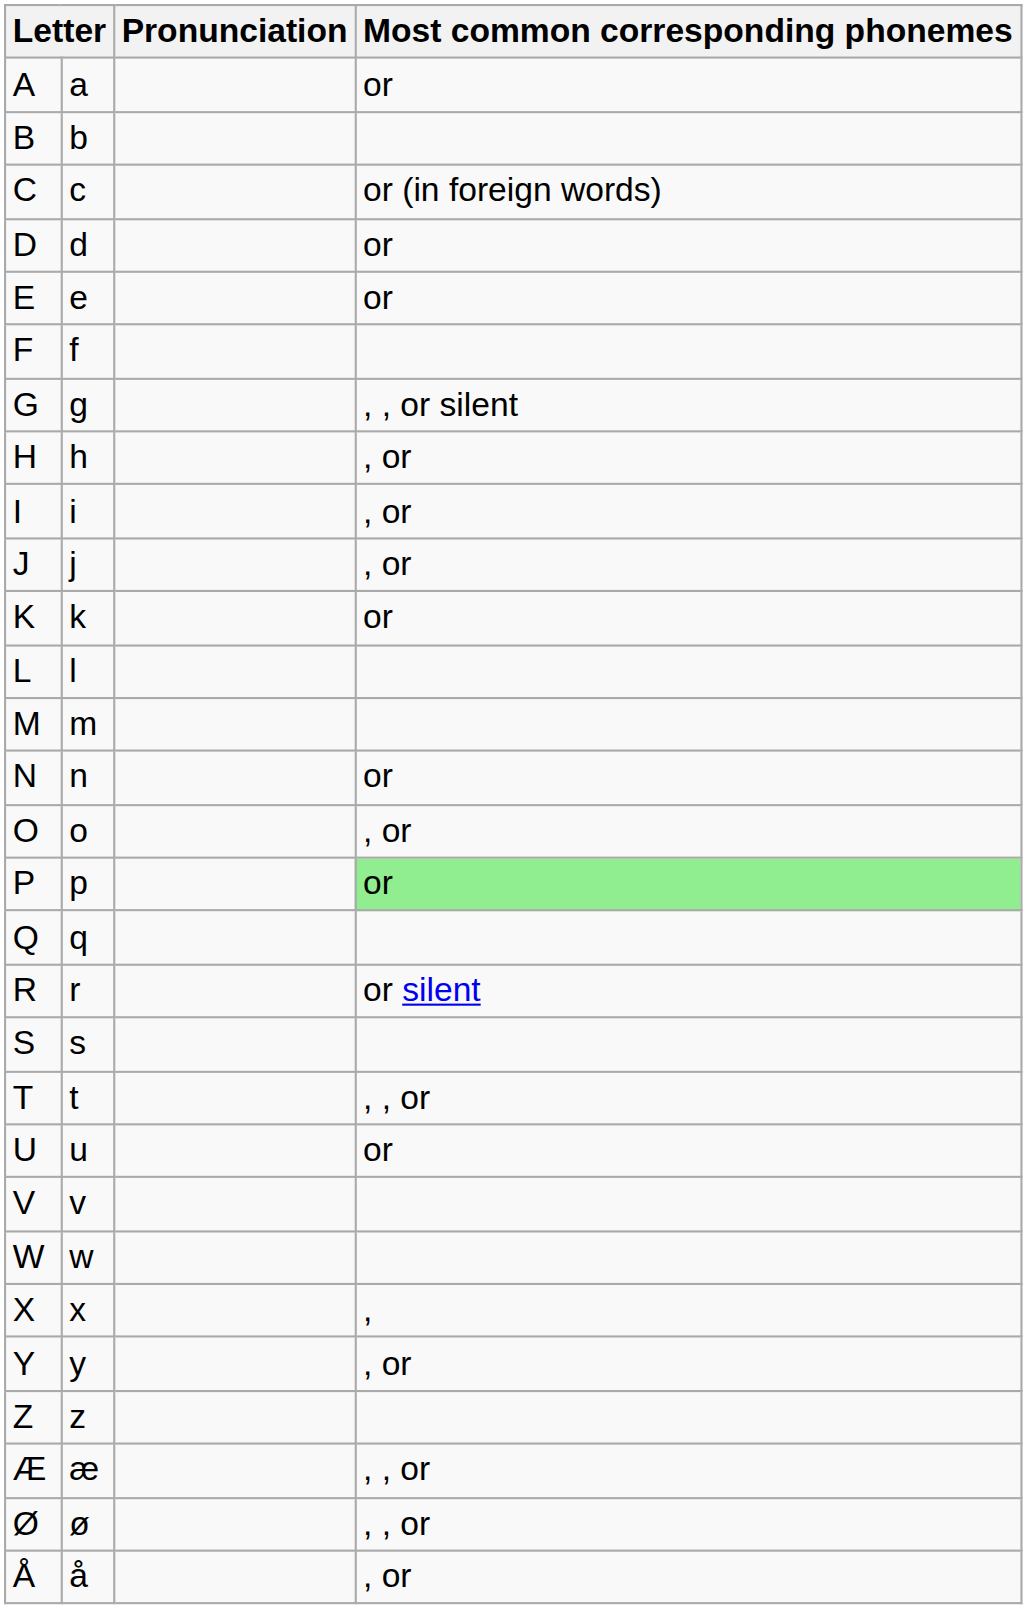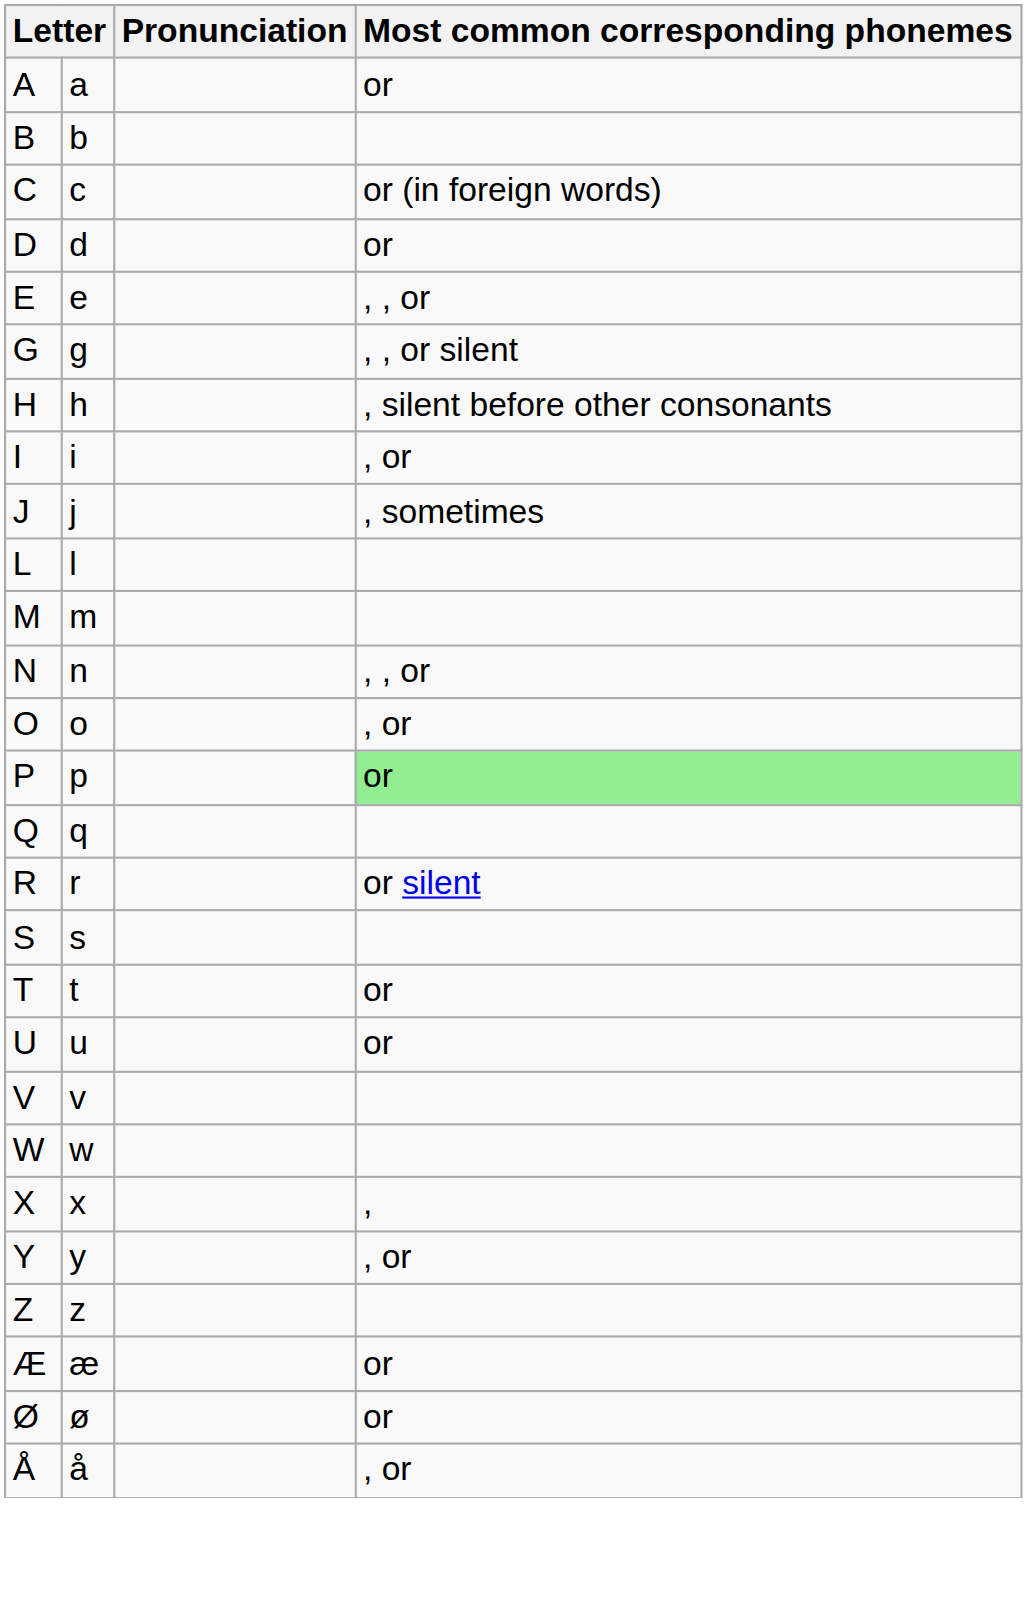 <table class=wikitable>
 <tr>
 <th colspan=2>Letter</th>
 <th>Pronunciation</th>
 <th>Most common corresponding phonemes</th>
 </tr>
 <tr>
 <td>A</td>
 <td>a</td>
 <td></td>
 <td> or </td>
 </tr>
 <tr>
 <td>B</td>
 <td>b</td>
 <td></td>
 <td></td>
 </tr>
 <tr>
 <td>C</td>
 <td>c</td>
 <td></td>
 <td> or  (in foreign words)</td>
 </tr>
 <tr>
 <td>D</td>
 <td>d</td>
 <td></td>
 <td>  or </td>
 </tr>
 <tr>
 <td>E</td>
 <td>e</td>
 <td></td>
-<td> or </td>
-</tr>
-<tr>
-<td>F</td>
-<td>f</td>
-<td></td>
-<td></td>
+<td>, ,  or </td>
 </tr>
 <tr>
 <td>G</td>
 <td>g</td>
 <td></td>
 <td>, ,  or silent</td>
 </tr>
 <tr>
 <td>H</td>
 <td>h</td>
 <td></td>
-<td>,  or </td>
+<td>, silent before other consonants</td>
 </tr>
 <tr>
 <td>I</td>
 <td>i</td>
 <td></td>
 <td>,  or </td>
 </tr>
 <tr>
 <td>J</td>
 <td>j</td>
 <td></td>
-<td>,  or </td>
-</tr>
-<tr>
-<td>K</td>
-<td>k</td>
-<td></td>
-<td> or </td>
+<td>, sometimes </td>
 </tr>
 <tr>
 <td>L</td>
 <td>l</td>
 <td></td>
 <td></td>
 </tr>
 <tr>
 <td>M</td>
 <td>m</td>
 <td></td>
 <td></td>
 </tr>
 <tr>
 <td>N</td>
 <td>n</td>
 <td></td>
-<td> or </td>
+<td>, ,  or </td>
 </tr>
 <tr>
 <td>O</td>
 <td>o</td>
 <td></td>
 <td>,  or </td>
 </tr>
 <tr>
 <td>P</td>
 <td>p</td>
 <td></td>
 <td style="background: lightgreen;"> or </td>
 </tr>
 <tr>
 <td>Q</td>
 <td>q</td>
 <td></td>
 <td></td>
 </tr>
 <tr>
 <td>R</td>
 <td>r</td>
 <td></td>
 <td> or <a href='#'>silent</a></td>
 </tr>
 <tr>
 <td>S</td>
 <td>s</td>
 <td></td>
 <td></td>
 </tr>
 <tr>
 <td>T</td>
 <td>t</td>
 <td></td>
-<td>, ,  or </td>
+<td> or </td>
 </tr>
 <tr>
 <td>U</td>
 <td>u</td>
 <td></td>
 <td> or </td>
 </tr>
 <tr>
 <td>V</td>
 <td>v</td>
 <td></td>
 <td></td>
 </tr>
 <tr>
 <td>W</td>
 <td>w</td>
 <td></td>
 <td></td>
 </tr>
 <tr>
 <td>X</td>
 <td>x</td>
 <td></td>
 <td>, </td>
 </tr>
 <tr>
 <td>Y</td>
 <td>y</td>
 <td></td>
 <td>,  or </td>
 </tr>
 <tr>
 <td>Z</td>
 <td>z</td>
 <td></td>
 <td></td>
 </tr>
 <tr>
 <td>Æ</td>
 <td>æ</td>
 <td></td>
-<td>, ,  or </td>
+<td> or </td>
 </tr>
 <tr>
 <td>Ø</td>
 <td>ø</td>
 <td></td>
-<td>, ,  or </td>
+<td> or </td>
 </tr>
 <tr>
 <td>Å</td>
 <td>å</td>
 <td></td>
 <td>,  or </td>
 </tr>
 </table>
